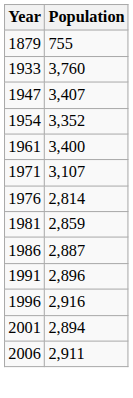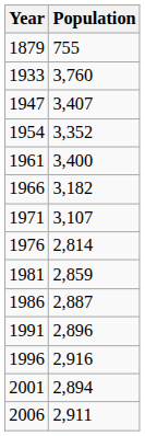 <table class="wikitable">
 <tr>
 <th>Year</th>
 <th>Population</th>
 </tr>
 <tr>
 <td>1879</td>
 <td>755</td>
 </tr>
 <tr>
 <td>1933</td>
 <td>3,760</td>
 </tr>
 <tr>
 <td>1947</td>
 <td>3,407</td>
 </tr>
 <tr>
 <td>1954</td>
 <td>3,352</td>
 </tr>
 <tr>
 <td>1961</td>
 <td>3,400</td>
+</tr>
+<tr>
+<td>1966</td>
+<td>3,182</td>
 </tr>
 <tr>
 <td>1971</td>
 <td>3,107</td>
 </tr>
 <tr>
 <td>1976</td>
 <td>2,814</td>
 </tr>
 <tr>
 <td>1981</td>
 <td>2,859</td>
 </tr>
 <tr>
 <td>1986</td>
 <td>2,887</td>
 </tr>
 <tr>
 <td>1991</td>
 <td>2,896</td>
 </tr>
 <tr>
 <td>1996</td>
 <td>2,916</td>
 </tr>
 <tr>
 <td>2001</td>
 <td>2,894</td>
 </tr>
 <tr>
 <td>2006</td>
 <td>2,911</td>
 </tr>
 </table>
